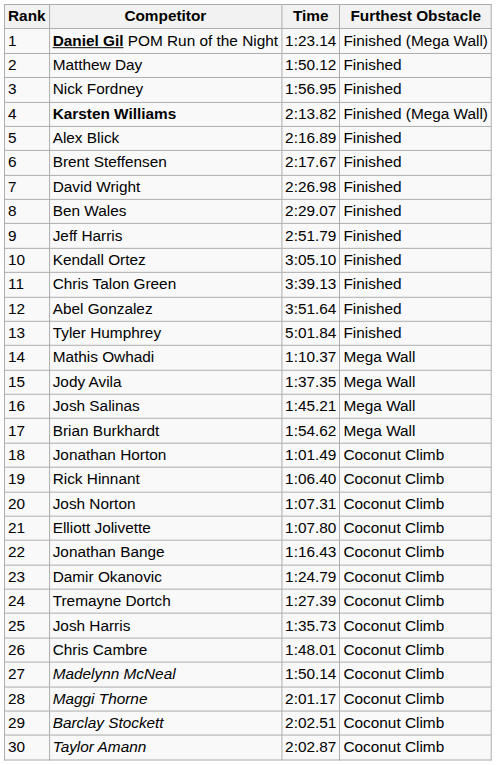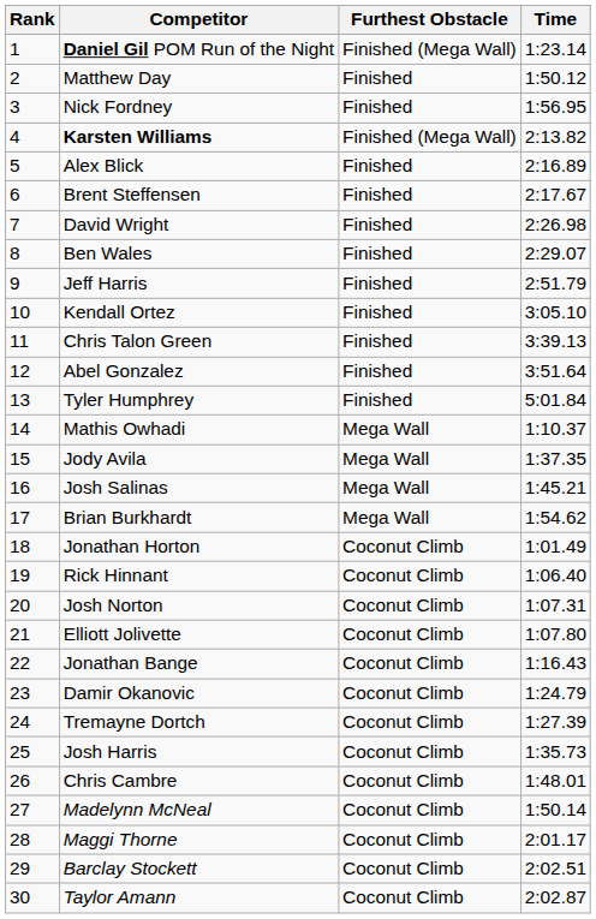 <table class="wikitable sortable mw-collapsible">
 <tr>
 <th>Rank</th>
 <th>Competitor</th>
+<th>Furthest Obstacle</th>
 <th>Time</th>
-<th>Furthest Obstacle</th>
 </tr>
 <tr>
 <td>1</td>
 <td><strong><u>Daniel Gil</u></strong> POM Run of the Night</td>
+<td>Finished (Mega Wall)</td>
 <td>1:23.14</td>
-<td>Finished (Mega Wall)</td>
 </tr>
 <tr>
 <td>2</td>
 <td>Matthew Day</td>
+<td>Finished</td>
 <td>1:50.12</td>
-<td>Finished</td>
 </tr>
 <tr>
 <td>3</td>
 <td>Nick Fordney</td>
+<td>Finished</td>
 <td>1:56.95</td>
-<td>Finished</td>
 </tr>
 <tr>
 <td>4</td>
 <td><strong>Karsten Williams</strong></td>
+<td>Finished (Mega Wall)</td>
 <td>2:13.82</td>
-<td>Finished (Mega Wall)</td>
 </tr>
 <tr>
 <td>5</td>
 <td>Alex Blick</td>
+<td>Finished</td>
 <td>2:16.89</td>
-<td>Finished</td>
 </tr>
 <tr>
 <td>6</td>
 <td>Brent Steffensen</td>
+<td>Finished</td>
 <td>2:17.67</td>
-<td>Finished</td>
 </tr>
 <tr>
 <td>7</td>
 <td>David Wright</td>
+<td>Finished</td>
 <td>2:26.98</td>
-<td>Finished</td>
 </tr>
 <tr>
 <td>8</td>
 <td>Ben Wales</td>
+<td>Finished</td>
 <td>2:29.07</td>
-<td>Finished</td>
 </tr>
 <tr>
 <td>9</td>
 <td>Jeff Harris</td>
+<td>Finished</td>
 <td>2:51.79</td>
-<td>Finished</td>
 </tr>
 <tr>
 <td>10</td>
 <td>Kendall Ortez</td>
+<td>Finished</td>
 <td>3:05.10</td>
-<td>Finished</td>
 </tr>
 <tr>
 <td>11</td>
 <td>Chris Talon Green</td>
+<td>Finished</td>
 <td>3:39.13</td>
-<td>Finished</td>
 </tr>
 <tr>
 <td>12</td>
 <td>Abel Gonzalez</td>
+<td>Finished</td>
 <td>3:51.64</td>
-<td>Finished</td>
 </tr>
 <tr>
 <td>13</td>
 <td>Tyler Humphrey</td>
+<td>Finished</td>
 <td>5:01.84</td>
-<td>Finished</td>
 </tr>
 <tr>
 <td>14</td>
 <td>Mathis Owhadi</td>
+<td>Mega Wall</td>
 <td>1:10.37</td>
-<td>Mega Wall</td>
 </tr>
 <tr>
 <td>15</td>
 <td>Jody Avila</td>
+<td>Mega Wall</td>
 <td>1:37.35</td>
-<td>Mega Wall</td>
 </tr>
 <tr>
 <td>16</td>
 <td>Josh Salinas</td>
+<td>Mega Wall</td>
 <td>1:45.21</td>
-<td>Mega Wall</td>
 </tr>
 <tr>
 <td>17</td>
 <td>Brian Burkhardt</td>
+<td>Mega Wall</td>
 <td>1:54.62</td>
-<td>Mega Wall</td>
 </tr>
 <tr>
 <td>18</td>
 <td>Jonathan Horton</td>
+<td>Coconut Climb</td>
 <td>1:01.49</td>
-<td>Coconut Climb</td>
 </tr>
 <tr>
 <td>19</td>
 <td>Rick Hinnant</td>
+<td>Coconut Climb</td>
 <td>1:06.40</td>
-<td>Coconut Climb</td>
 </tr>
 <tr>
 <td>20</td>
 <td>Josh Norton</td>
+<td>Coconut Climb</td>
 <td>1:07.31</td>
-<td>Coconut Climb</td>
 </tr>
 <tr>
 <td>21</td>
 <td>Elliott Jolivette</td>
+<td>Coconut Climb</td>
 <td>1:07.80</td>
-<td>Coconut Climb</td>
 </tr>
 <tr>
 <td>22</td>
 <td>Jonathan Bange</td>
+<td>Coconut Climb</td>
 <td>1:16.43</td>
-<td>Coconut Climb</td>
 </tr>
 <tr>
 <td>23</td>
 <td>Damir Okanovic</td>
+<td>Coconut Climb</td>
 <td>1:24.79</td>
-<td>Coconut Climb</td>
 </tr>
 <tr>
 <td>24</td>
 <td>Tremayne Dortch</td>
+<td>Coconut Climb</td>
 <td>1:27.39</td>
-<td>Coconut Climb</td>
 </tr>
 <tr>
 <td>25</td>
 <td>Josh Harris</td>
+<td>Coconut Climb</td>
 <td>1:35.73</td>
-<td>Coconut Climb</td>
 </tr>
 <tr>
 <td>26</td>
 <td>Chris Cambre</td>
+<td>Coconut Climb</td>
 <td>1:48.01</td>
-<td>Coconut Climb</td>
 </tr>
 <tr>
 <td>27</td>
 <td><em>Madelynn McNeal</em></td>
+<td>Coconut Climb</td>
 <td>1:50.14</td>
-<td>Coconut Climb</td>
 </tr>
 <tr>
 <td>28</td>
 <td><em>Maggi Thorne</em></td>
+<td>Coconut Climb</td>
 <td>2:01.17</td>
-<td>Coconut Climb</td>
 </tr>
 <tr>
 <td>29</td>
 <td><em>Barclay Stockett</em></td>
+<td>Coconut Climb</td>
 <td>2:02.51</td>
-<td>Coconut Climb</td>
 </tr>
 <tr>
 <td>30</td>
 <td><em>Taylor Amann</em></td>
+<td>Coconut Climb</td>
 <td>2:02.87</td>
-<td>Coconut Climb</td>
 </tr>
 </table>
